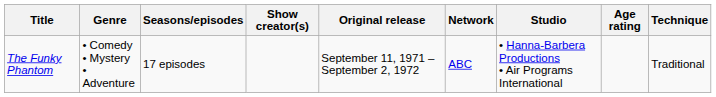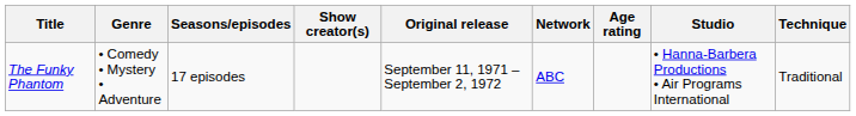 <table class="wikitable sortable" style="text-align: left; font-size:90%; width:100%;">
 <tr>
 <th>Title</th>
 <th>Genre</th>
 <th>Seasons/episodes</th>
 <th>Show creator(s)</th>
 <th>Original release</th>
 <th>Network</th>
+<th>Age rating</th>
 <th>Studio</th>
-<th>Age rating</th>
 <th>Technique</th>
 </tr>
 <tr>
 <td><em><a href='#'>The Funky Phantom</a></em></td>
 <td>• Comedy<br>• Mystery<br>• Adventure</td>
 <td>17 episodes</td>
 <td></td>
 <td>September 11, 1971 – September 2, 1972</td>
 <td><a href='#'>ABC</a></td>
+<td></td>
 <td>• <a href='#'>Hanna-Barbera Productions</a><br>• Air Programs International</td>
-<td></td>
 <td>Traditional</td>
 </tr>
 </table>
